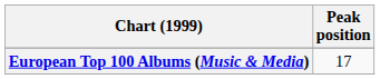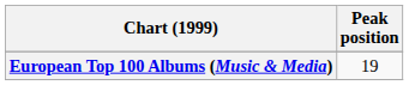 <table class="wikitable sortable plainrowheaders" style="text-align:center">
 <tr>
 <th>Chart (1999)</th>
 <th>Peak<br>position</th>
 </tr>
 <tr>
 </tr>
 <tr>
 </tr>
 <tr>
 </tr>
 <tr>
 </tr>
 <tr>
 </tr>
 <tr>
 <th scope="row"><a href='#'>European Top 100 Albums</a> (<em><a href='#'>Music & Media</a></em>)</th>
-<td style="text-align:center;">17</td>
+<td style="text-align:center;">19</td>
 </tr>
 <tr>
 </tr>
 <tr>
 </tr>
 <tr>
 </tr>
 <tr>
 </tr>
 <tr>
 </tr>
 <tr>
 </tr>
 <tr>
 </tr>
 <tr>
 </tr>
 <tr>
 </tr>
 </table>
